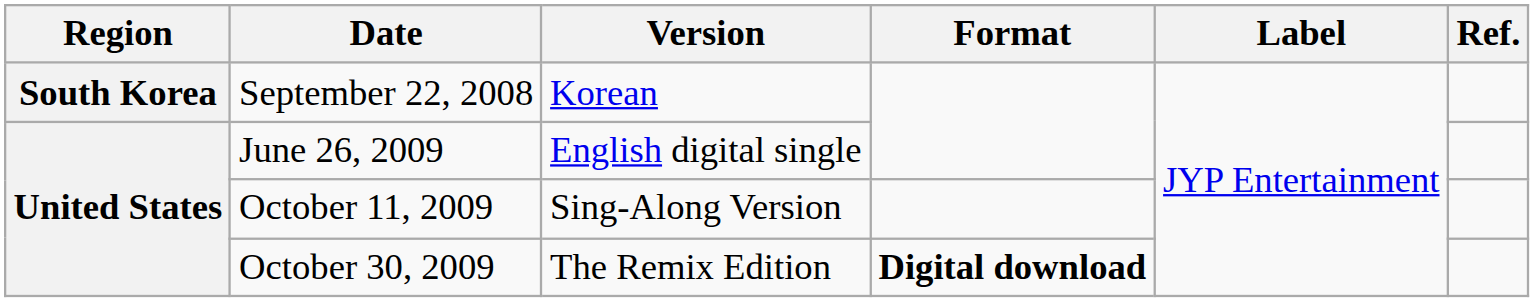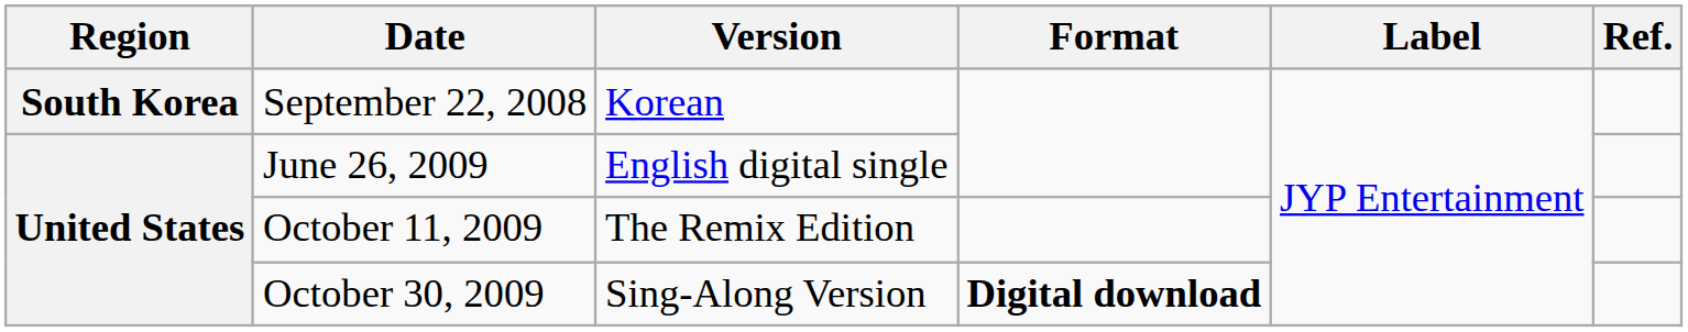 <table class="wikitable plainrowheaders">
 <tr>
 <th>Region</th>
 <th>Date</th>
 <th>Version</th>
 <th>Format</th>
 <th>Label</th>
 <th>Ref.</th>
 </tr>
 <tr>
 <th scope="row">South Korea</th>
 <td>September 22, 2008</td>
 <td><a href='#'>Korean</a></td>
 <td rowspan="2"></td>
 <td align="center" rowspan="4"><a href='#'>JYP Entertainment</a></td>
 <td align="center"></td>
 </tr>
 <tr>
 <th scope="row" rowspan="3">United States</th>
 <td>June 26, 2009</td>
 <td><a href='#'>English</a> digital single</td>
 <td align="center"></td>
 </tr>
 <tr>
 <td>October 11, 2009</td>
-<td>Sing-Along Version</td>
+<td>The Remix Edition</td>
 <td></td>
 <td align="center"></td>
 </tr>
 <tr>
 <td>October 30, 2009</td>
-<td>The Remix Edition</td>
+<td>Sing-Along Version</td>
 <td><strong>Digital download</strong></td>
 <td align="center"></td>
 </tr>
 </table>
